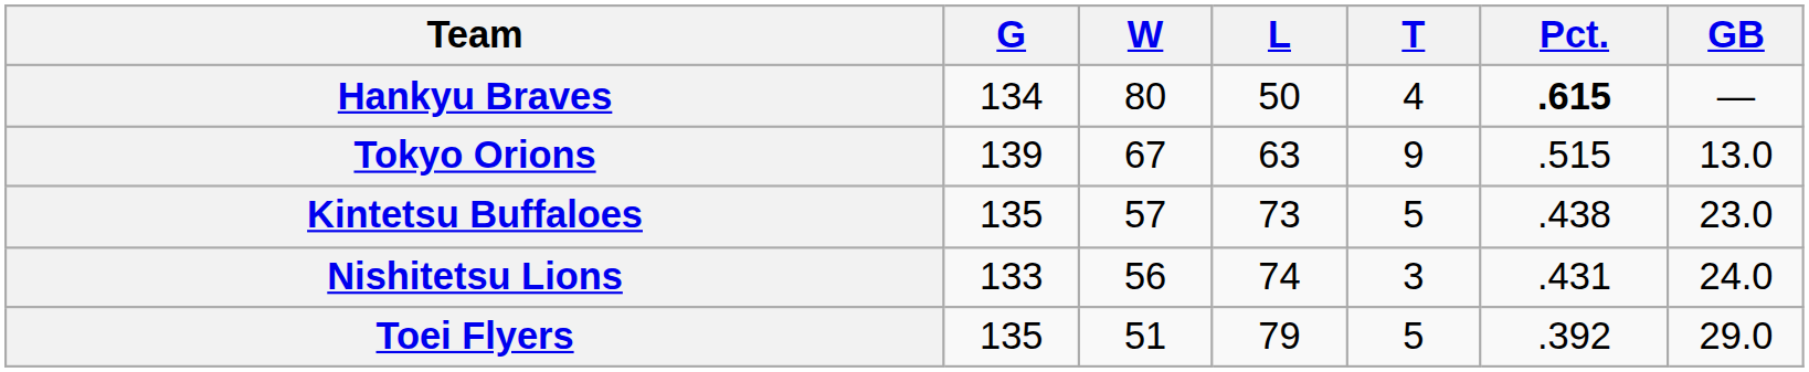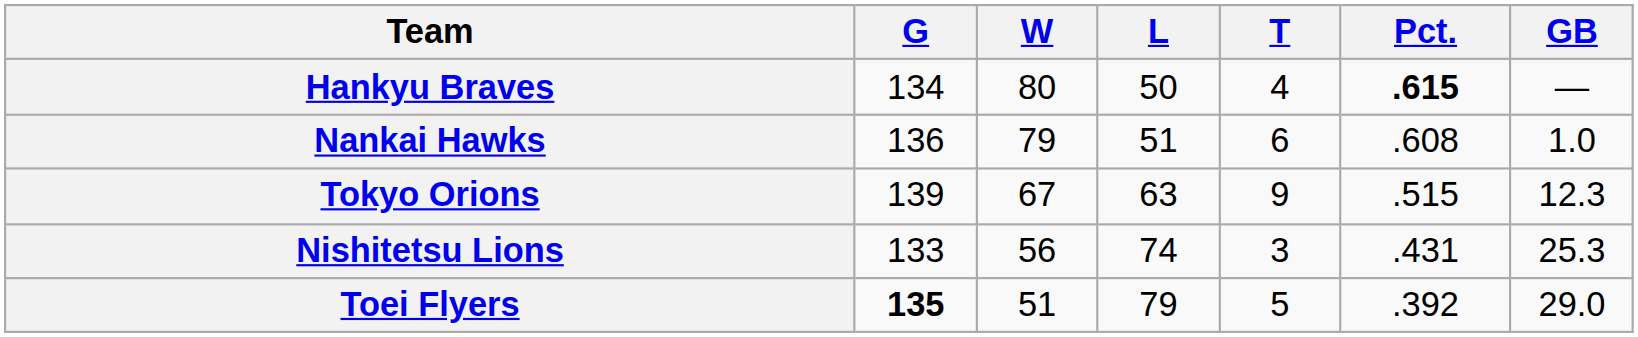 <table class="wikitable plainrowheaders" width="60%" style="text-align:center;">
 <tr>
 <th scope="col" width="35%">Team</th>
 <th scope="col" width="5%"><a href='#'>G</a></th>
 <th scope="col" width="5%"><a href='#'>W</a></th>
 <th scope="col" width="5%"><a href='#'>L</a></th>
 <th scope="col" width="5%"><a href='#'>T</a></th>
 <th scope="col" width="7%"><a href='#'>Pct.</a></th>
 <th scope="col" width="5%"><a href='#'>GB</a></th>
 </tr>
 <tr>
 <th scope="row" style="text-align:center;"><a href='#'>Hankyu Braves</a></th>
 <td>134</td>
 <td>80</td>
 <td>50</td>
 <td>4</td>
 <td><strong>.615</strong></td>
 <td>—</td>
 </tr>
 <tr>
+<th scope="row" style="text-align:center;"><a href='#'>Nankai Hawks</a></th>
+<td>136</td>
+<td>79</td>
+<td>51</td>
+<td>6</td>
+<td>.608</td>
+<td>1.0</td>
+</tr>
+<tr>
 <th scope="row" style="text-align:center;"><a href='#'>Tokyo Orions</a></th>
 <td>139</td>
 <td>67</td>
 <td>63</td>
 <td>9</td>
 <td>.515</td>
-<td>13.0</td>
-</tr>
-<tr>
-<th scope="row" style="text-align:center;"><a href='#'>Kintetsu Buffaloes</a></th>
-<td>135</td>
-<td>57</td>
-<td>73</td>
-<td>5</td>
-<td>.438</td>
-<td>23.0</td>
+<td>12.3</td>
 </tr>
 <tr>
 <th scope="row" style="text-align:center;"><a href='#'>Nishitetsu Lions</a></th>
 <td>133</td>
 <td>56</td>
 <td>74</td>
 <td>3</td>
 <td>.431</td>
-<td>24.0</td>
+<td>25.3</td>
 </tr>
 <tr>
 <th scope="row" style="text-align:center;"><a href='#'>Toei Flyers</a></th>
-<td>135</td>
+<td><strong>135</strong></td>
 <td>51</td>
 <td>79</td>
 <td>5</td>
 <td>.392</td>
 <td>29.0</td>
 </tr>
 </table>
